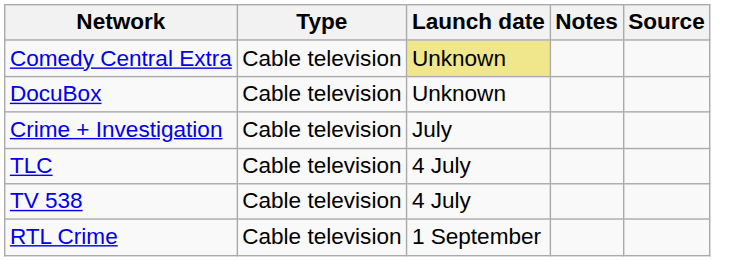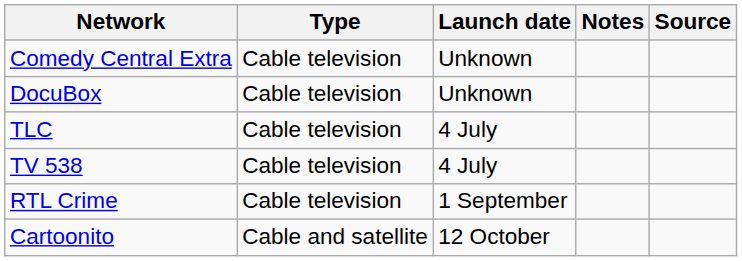 <table class="wikitable sortable">
 <tr>
 <th>Network</th>
 <th>Type</th>
 <th>Launch date</th>
 <th>Notes</th>
 <th>Source</th>
 </tr>
 <tr>
 <td><a href='#'>Comedy Central Extra</a></td>
 <td>Cable television</td>
-<td style="background: khaki;">Unknown</td>
+<td>Unknown</td>
 <td></td>
 <td></td>
 </tr>
 <tr>
 <td><a href='#'>DocuBox</a></td>
 <td>Cable television</td>
 <td>Unknown</td>
-<td></td>
-<td></td>
-</tr>
-<tr>
-<td><a href='#'>Crime + Investigation</a></td>
-<td>Cable television</td>
-<td>July</td>
 <td></td>
 <td></td>
 </tr>
 <tr>
 <td><a href='#'>TLC</a></td>
 <td>Cable television</td>
 <td>4 July</td>
 <td></td>
 <td></td>
 </tr>
 <tr>
 <td><a href='#'>TV 538</a></td>
 <td>Cable television</td>
 <td>4 July</td>
 <td></td>
 <td></td>
 </tr>
 <tr>
 <td><a href='#'>RTL Crime</a></td>
 <td>Cable television</td>
 <td>1 September</td>
 <td></td>
 <td></td>
 </tr>
+<tr>
+<td><a href='#'>Cartoonito</a></td>
+<td>Cable and satellite</td>
+<td>12 October</td>
+<td></td>
+<td></td>
+</tr>
 </table>
